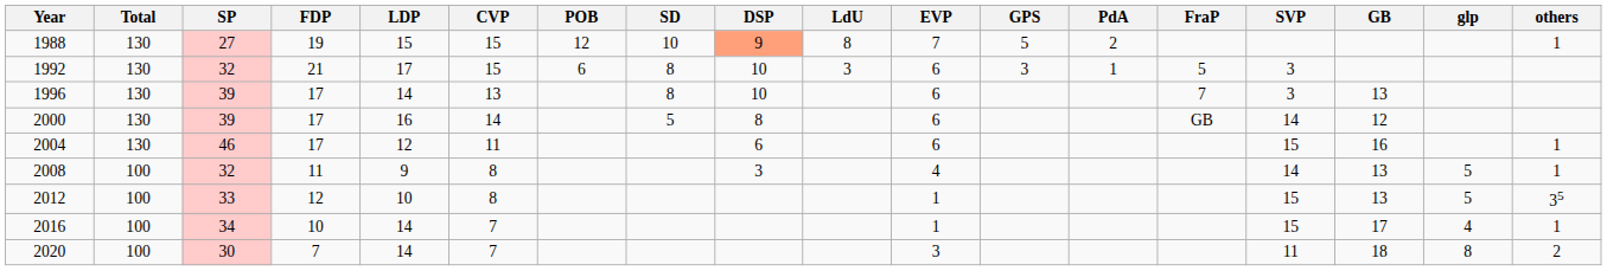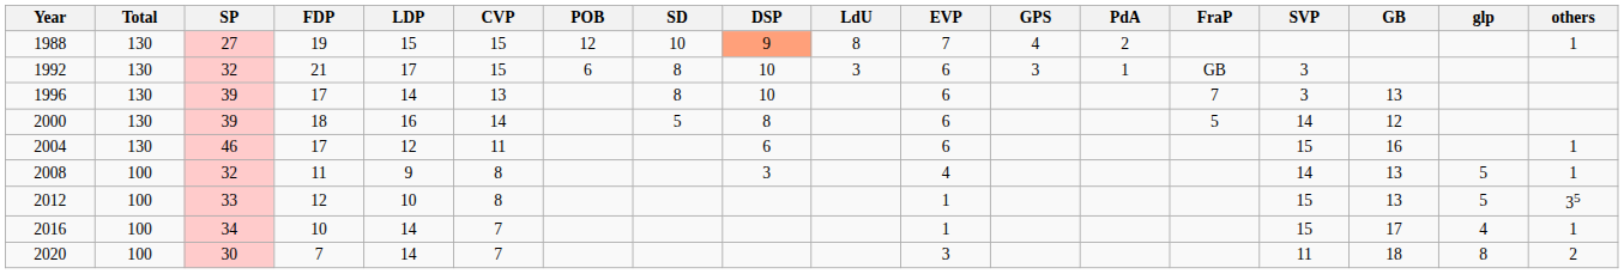 <table width="100%" class="wikitable">
 <tr>
 <th width="5%" bgcolor="#e4e0e4">Year</th>
 <th width="5%" bgcolor="#e4e0e4">Total</th>
 <th width="5%" bgcolor="#e4e0e4">SP</th>
 <th width="5%" bgcolor="#e4e0e4">FDP</th>
 <th width="5%" bgcolor="#e4e0e4">LDP</th>
 <th width="5%" bgcolor="#e4e0e4">CVP</th>
 <th width="5%" bgcolor="#e4e0e4">POB</th>
 <th width="5%" bgcolor="#e4e0e4">SD</th>
 <th width="5%" bgcolor="#e4e0e4">DSP</th>
 <th width="5%" bgcolor="#e4e0e4">LdU</th>
 <th width="5%" bgcolor="#e4e0e4">EVP</th>
 <th width="5%" bgcolor="#e4e0e4">GPS</th>
 <th width="5%" bgcolor="#e4e0e4">PdA</th>
 <th width="5%" bgcolor="#e4e0e4">FraP</th>
 <th width="5%" bgcolor="#e4e0e4">SVP</th>
 <th width="5%" bgcolor="#e4e0e4">GB</th>
 <th width="5%" bgcolor="#e4e0e4">glp</th>
 <th width="5%" bgcolor="#e4e0e4">others</th>
 </tr>
 <tr align="center">
 <td>1988</td>
 <td>130</td>
 <td style="background-color:#FFCBCB">27</td>
 <td>19</td>
 <td>15</td>
 <td>15</td>
 <td>12</td>
 <td>10</td>
 <td style="background: lightsalmon;">9</td>
 <td>8</td>
 <td>7</td>
-<td>5</td>
+<td>4</td>
 <td>2</td>
 <td></td>
 <td></td>
 <td></td>
 <td></td>
 <td>1</td>
 </tr>
 <tr align="center">
 <td>1992</td>
 <td>130</td>
 <td style="background-color:#FFCBCB">32</td>
 <td>21</td>
 <td>17</td>
 <td>15</td>
 <td>6</td>
 <td>8</td>
 <td>10</td>
 <td>3</td>
 <td>6</td>
 <td>3</td>
 <td>1</td>
-<td>5</td>
+<td>GB</td>
 <td>3</td>
 <td></td>
 <td></td>
 <td></td>
 </tr>
 <tr align="center">
 <td>1996</td>
 <td>130</td>
 <td style="background-color:#FFCBCB">39</td>
 <td>17</td>
 <td>14</td>
 <td>13</td>
 <td></td>
 <td>8</td>
 <td>10</td>
 <td></td>
 <td>6</td>
 <td></td>
 <td></td>
 <td>7</td>
 <td>3</td>
 <td>13</td>
 <td></td>
 <td></td>
 </tr>
 <tr align="center">
 <td>2000</td>
 <td>130</td>
 <td style="background-color:#FFCBCB">39</td>
-<td>17</td>
+<td>18</td>
 <td>16</td>
 <td>14</td>
 <td></td>
 <td>5</td>
 <td>8</td>
 <td></td>
 <td>6</td>
 <td></td>
 <td></td>
-<td>GB</td>
+<td>5</td>
 <td>14</td>
 <td>12</td>
 <td></td>
 <td></td>
 </tr>
 <tr align="center">
 <td>2004</td>
 <td>130</td>
 <td style="background-color:#FFCBCB">46</td>
 <td>17</td>
 <td>12</td>
 <td>11</td>
 <td></td>
 <td></td>
 <td>6</td>
 <td></td>
 <td>6</td>
 <td></td>
 <td></td>
 <td></td>
 <td>15</td>
 <td>16</td>
 <td></td>
 <td>1</td>
 </tr>
 <tr align="center">
 <td>2008</td>
 <td>100</td>
 <td style="background-color:#FFCBCB">32</td>
 <td>11</td>
 <td>9</td>
 <td>8</td>
 <td></td>
 <td></td>
 <td>3</td>
 <td></td>
 <td>4</td>
 <td></td>
 <td></td>
 <td></td>
 <td>14</td>
 <td>13</td>
 <td>5</td>
 <td>1</td>
 </tr>
 <tr align="center">
 <td>2012</td>
 <td>100</td>
 <td style="background-color:#FFCBCB">33</td>
 <td>12</td>
 <td>10</td>
 <td>8</td>
 <td></td>
 <td></td>
 <td></td>
 <td></td>
 <td>1</td>
 <td></td>
 <td></td>
 <td></td>
 <td>15</td>
 <td>13</td>
 <td>5</td>
 <td>3<sup>5</sup></td>
 </tr>
 <tr align="center">
 <td>2016</td>
 <td>100</td>
 <td style="background-color:#FFCBCB">34</td>
 <td>10</td>
 <td>14</td>
 <td>7</td>
 <td></td>
 <td></td>
 <td></td>
 <td></td>
 <td>1</td>
 <td></td>
 <td></td>
 <td></td>
 <td>15</td>
 <td>17</td>
 <td>4</td>
 <td>1</td>
 </tr>
 <tr align="center">
 <td>2020</td>
 <td>100</td>
 <td style="background-color:#FFCBCB">30</td>
 <td>7</td>
 <td>14</td>
 <td>7</td>
 <td></td>
 <td></td>
 <td></td>
 <td></td>
 <td>3</td>
 <td></td>
 <td></td>
 <td></td>
 <td>11</td>
 <td>18</td>
 <td>8</td>
 <td>2</td>
 </tr>
 </table>
